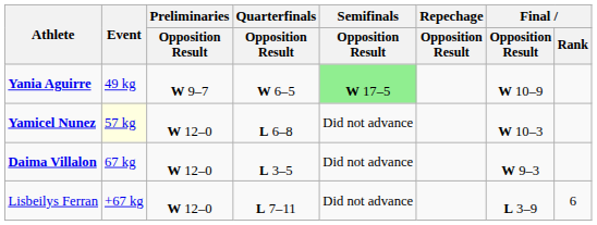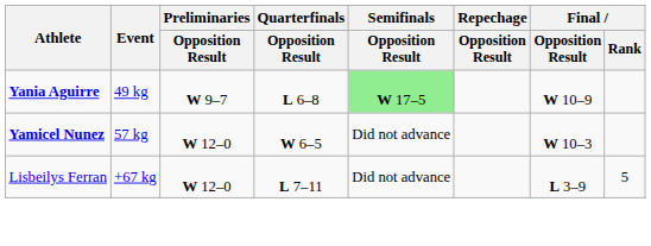 <table class="wikitable" style="font-size:90%">
 <tr>
 <th rowspan=2>Athlete</th>
 <th rowspan=2>Event</th>
 <th>Preliminaries</th>
 <th>Quarterfinals</th>
 <th>Semifinals</th>
 <th>Repechage</th>
 <th colspan=2>Final / </th>
 </tr>
 <tr style="font-size:95%">
 <th>Opposition<br>Result</th>
 <th>Opposition<br>Result</th>
 <th>Opposition<br>Result</th>
 <th>Opposition<br>Result</th>
 <th>Opposition<br>Result</th>
 <th>Rank</th>
 </tr>
 <tr align=center>
 <td align=left><strong><a href='#'>Yania Aguirre</a></strong></td>
 <td align=left><a href='#'>49 kg</a></td>
 <td><br><strong>W</strong> 9–7</td>
-<td><br><strong>W</strong> 6–5</td>
+<td><br><strong>L</strong> 6–8</td>
 <td style="background: lightgreen;"><br><strong>W</strong> 17–5</td>
 <td></td>
 <td><br><strong>W</strong> 10–9</td>
 <td></td>
 </tr>
 <tr align=center>
 <td align=left><strong><a href='#'>Yamicel Nunez</a></strong></td>
-<td align=left style="background: lightyellow;"><a href='#'>57 kg</a></td>
+<td align=left><a href='#'>57 kg</a></td>
 <td><br><strong>W</strong> 12–0</td>
-<td><br><strong>L</strong> 6–8</td>
+<td><br><strong>W</strong> 6–5</td>
 <td>Did not advance</td>
 <td></td>
 <td><br><strong>W</strong> 10–3</td>
-<td></td>
-</tr>
-<tr align=center>
-<td align=left><strong><a href='#'>Daima Villalon</a></strong></td>
-<td align=left><a href='#'>67 kg</a></td>
-<td><br><strong>W</strong> 12–0</td>
-<td><br><strong>L</strong> 3–5</td>
-<td>Did not advance</td>
-<td></td>
-<td><br><strong>W</strong> 9–3</td>
 <td></td>
 </tr>
 <tr align=center>
 <td align=left><a href='#'>Lisbeilys Ferran</a></td>
 <td align=left><a href='#'>+67 kg</a></td>
 <td><br><strong>W</strong> 12–0</td>
 <td><br><strong>L</strong> 7–11</td>
 <td>Did not advance</td>
 <td></td>
 <td><br><strong>L</strong> 3–9</td>
-<td>6</td>
+<td>5</td>
 </tr>
 </table>
